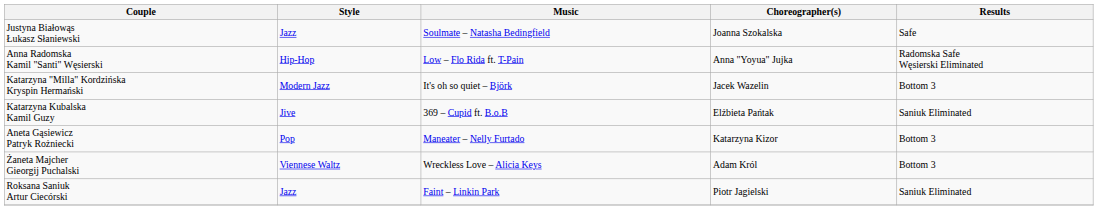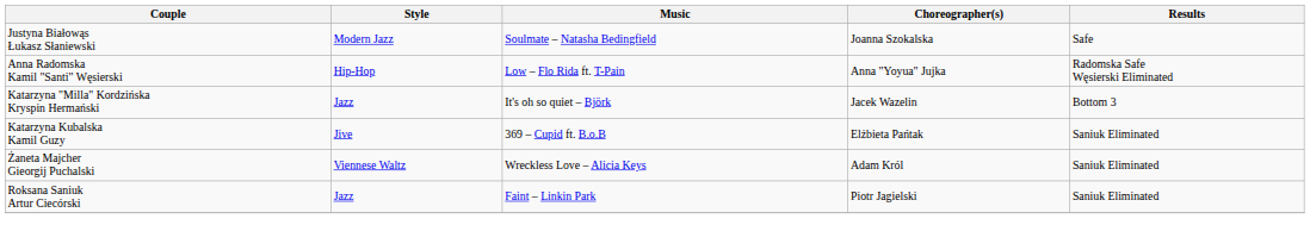 <table class="wikitable" width="90%">
 <tr>
 <th>Couple</th>
 <th>Style</th>
 <th>Music</th>
 <th>Choreographer(s)</th>
 <th>Results</th>
 </tr>
 <tr>
 <td>Justyna Białowąs<br>Łukasz Słaniewski</td>
-<td><a href='#'>Jazz</a></td>
+<td><a href='#'>Modern Jazz</a></td>
 <td><a href='#'>Soulmate</a> – <a href='#'>Natasha Bedingfield</a></td>
 <td>Joanna Szokalska</td>
 <td>Safe</td>
 </tr>
 <tr>
 <td>Anna Radomska<br>Kamil "Santi" Węsierski</td>
 <td><a href='#'>Hip-Hop</a></td>
 <td><a href='#'>Low</a> – <a href='#'>Flo Rida</a> ft. <a href='#'>T-Pain</a></td>
 <td>Anna "Yoyua" Jujka</td>
 <td>Radomska Safe<br>Węsierski Eliminated</td>
 </tr>
 <tr>
 <td>Katarzyna "Milla" Kordzińska<br>Kryspin Hermański</td>
-<td><a href='#'>Modern Jazz</a></td>
+<td><a href='#'>Jazz</a></td>
 <td>It's oh so quiet – <a href='#'>Björk</a></td>
 <td>Jacek Wazelin</td>
 <td>Bottom 3</td>
 </tr>
 <tr>
 <td>Katarzyna Kubalska<br>Kamil Guzy</td>
 <td><a href='#'>Jive</a></td>
 <td>369 – <a href='#'>Cupid</a> ft. <a href='#'>B.o.B</a></td>
 <td>Elżbieta Pańtak</td>
 <td>Saniuk Eliminated</td>
 </tr>
 <tr>
-<td>Aneta Gąsiewicz<br>Patryk Rożniecki</td>
-<td><a href='#'>Pop</a></td>
-<td><a href='#'>Maneater</a> – <a href='#'>Nelly Furtado</a></td>
-<td>Katarzyna Kizor</td>
-<td>Bottom 3</td>
-</tr>
-<tr>
 <td>Żaneta Majcher<br>Gieorgij Puchalski</td>
 <td><a href='#'>Viennese Waltz</a></td>
 <td>Wreckless Love – <a href='#'>Alicia Keys</a></td>
 <td>Adam Król</td>
-<td>Bottom 3</td>
+<td>Saniuk Eliminated</td>
 </tr>
 <tr>
 <td>Roksana Saniuk<br>Artur Ciecórski</td>
 <td><a href='#'>Jazz</a></td>
 <td><a href='#'>Faint</a> – <a href='#'>Linkin Park</a></td>
 <td>Piotr Jagielski</td>
 <td>Saniuk Eliminated</td>
 </tr>
 <tr>
 </tr>
 </table>
